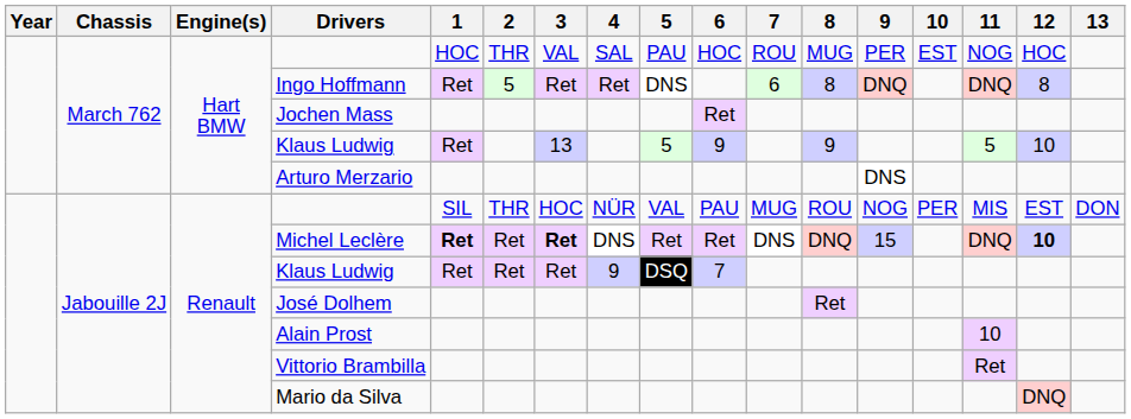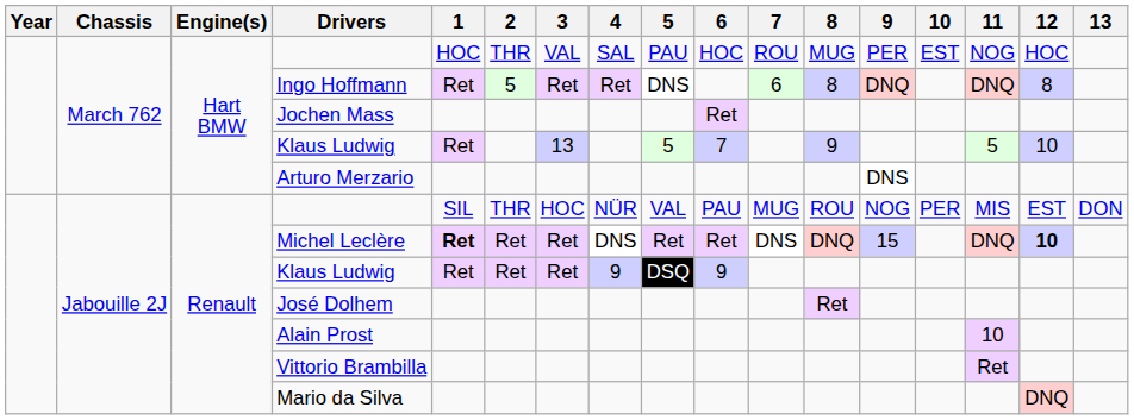 <table class="wikitable" style="text-align:center; font-size:85%">
 <tr>
 <th>Year</th>
 <th>Chassis</th>
 <th>Engine(s)</th>
 <th>Drivers</th>
 <th>1</th>
 <th>2</th>
 <th>3</th>
 <th>4</th>
 <th>5</th>
 <th>6</th>
 <th>7</th>
 <th>8</th>
 <th>9</th>
 <th>10</th>
 <th>11</th>
 <th>12</th>
 <th>13</th>
 </tr>
 <tr>
 <td rowspan="5"></td>
 <td rowspan="5"><a href='#'>March 762</a></td>
 <td rowspan="5"><a href='#'>Hart</a><br><a href='#'>BMW</a></td>
 <td></td>
 <td><a href='#'>HOC</a></td>
 <td><a href='#'>THR</a></td>
 <td><a href='#'>VAL</a></td>
 <td><a href='#'>SAL</a></td>
 <td><a href='#'>PAU</a></td>
 <td><a href='#'>HOC</a></td>
 <td><a href='#'>ROU</a></td>
 <td><a href='#'>MUG</a></td>
 <td><a href='#'>PER</a></td>
 <td><a href='#'>EST</a></td>
 <td><a href='#'>NOG</a></td>
 <td><a href='#'>HOC</a></td>
 <td></td>
 </tr>
 <tr>
 <td align="left"> <a href='#'>Ingo Hoffmann</a></td>
 <td style="background:#EFCFFF;">Ret</td>
 <td style="background:#DFFFDF;">5</td>
 <td style="background:#EFCFFF;">Ret</td>
 <td style="background:#EFCFFF;">Ret</td>
 <td style="background:#ffffff;">DNS</td>
 <td></td>
 <td style="background:#DFFFDF;">6</td>
 <td style="background:#cfcfff;">8</td>
 <td style="background:#FFCFCF;">DNQ</td>
 <td></td>
 <td style="background:#FFCFCF;">DNQ</td>
 <td style="background:#cfcfff;">8</td>
 <td></td>
 </tr>
 <tr>
 <td align="left"> <a href='#'>Jochen Mass</a></td>
 <td></td>
 <td></td>
 <td></td>
 <td></td>
 <td></td>
 <td style="background:#EFCFFF;">Ret</td>
 <td></td>
 <td></td>
 <td></td>
 <td></td>
 <td></td>
 <td></td>
 <td></td>
 </tr>
 <tr>
 <td align="left"> <a href='#'>Klaus Ludwig</a></td>
 <td style="background:#EFCFFF;">Ret</td>
 <td></td>
 <td style="background:#cfcfff;">13</td>
 <td></td>
 <td style="background:#DFFFDF;">5</td>
-<td style="background:#cfcfff;">9</td>
+<td style="background:#cfcfff;">7</td>
 <td></td>
 <td style="background:#cfcfff;">9</td>
 <td></td>
 <td></td>
 <td style="background:#DFFFDF;">5</td>
 <td style="background:#cfcfff;">10</td>
 <td></td>
 </tr>
 <tr>
 <td align="left"> <a href='#'>Arturo Merzario</a></td>
 <td></td>
 <td></td>
 <td></td>
 <td></td>
 <td></td>
 <td></td>
 <td></td>
 <td></td>
 <td style="background:#ffffff;">DNS</td>
 <td></td>
 <td></td>
 <td></td>
 <td></td>
 </tr>
 <tr>
 <td rowspan="7"></td>
 <td rowspan="7"><a href='#'>Jabouille 2J</a></td>
 <td rowspan="7"><a href='#'>Renault</a></td>
 <td></td>
 <td><a href='#'>SIL</a></td>
 <td><a href='#'>THR</a></td>
 <td><a href='#'>HOC</a></td>
 <td><a href='#'>NÜR</a></td>
 <td><a href='#'>VAL</a></td>
 <td><a href='#'>PAU</a></td>
 <td><a href='#'>MUG</a></td>
 <td><a href='#'>ROU</a></td>
 <td><a href='#'>NOG</a></td>
 <td><a href='#'>PER</a></td>
 <td><a href='#'>MIS</a></td>
 <td><a href='#'>EST</a></td>
 <td><a href='#'>DON</a></td>
 </tr>
 <tr>
 <td align="left"> <a href='#'>Michel Leclère</a></td>
 <td style="background:#EFCFFF;"><strong>Ret</strong></td>
 <td style="background:#EFCFFF;">Ret</td>
-<td style="background:#EFCFFF;"><strong>Ret</strong></td>
+<td style="background:#EFCFFF;">Ret</td>
 <td style="background:#ffffff;">DNS</td>
 <td style="background:#EFCFFF;">Ret</td>
 <td style="background:#EFCFFF;">Ret</td>
 <td style="background:#ffffff;">DNS</td>
 <td style="background:#FFCFCF;">DNQ</td>
 <td style="background:#cfcfff;">15</td>
 <td></td>
 <td style="background:#FFCFCF;">DNQ</td>
 <td style="background:#cfcfff;"><strong>10</strong></td>
 <td></td>
 </tr>
 <tr>
 <td align="left"> <a href='#'>Klaus Ludwig</a></td>
 <td style="background:#EFCFFF;">Ret</td>
 <td style="background:#EFCFFF;">Ret</td>
 <td style="background:#EFCFFF;">Ret</td>
 <td style="background:#cfcfff;">9</td>
 <td style="background:#000000; color:#ffffff">DSQ</td>
-<td style="background:#cfcfff;">7</td>
+<td style="background:#cfcfff;">9</td>
 <td></td>
 <td></td>
 <td></td>
 <td></td>
 <td></td>
 <td></td>
 <td></td>
 </tr>
 <tr>
 <td align="left"> <a href='#'>José Dolhem</a></td>
 <td></td>
 <td></td>
 <td></td>
 <td></td>
 <td></td>
 <td></td>
 <td></td>
 <td style="background:#EFCFFF;">Ret</td>
 <td></td>
 <td></td>
 <td></td>
 <td></td>
 <td></td>
 </tr>
 <tr>
 <td align="left"> <a href='#'>Alain Prost</a></td>
 <td></td>
 <td></td>
 <td></td>
 <td></td>
 <td></td>
 <td></td>
 <td></td>
 <td></td>
 <td></td>
 <td></td>
 <td style="background:#EFCFFF;">10</td>
 <td></td>
 <td></td>
 </tr>
 <tr>
 <td align="left"> <a href='#'>Vittorio Brambilla</a></td>
 <td></td>
 <td></td>
 <td></td>
 <td></td>
 <td></td>
 <td></td>
 <td></td>
 <td></td>
 <td></td>
 <td></td>
 <td style="background:#EFCFFF;">Ret</td>
 <td></td>
 <td></td>
 </tr>
 <tr>
 <td align="left"> Mario da Silva</td>
 <td></td>
 <td></td>
 <td></td>
 <td></td>
 <td></td>
 <td></td>
 <td></td>
 <td></td>
 <td></td>
 <td></td>
 <td></td>
 <td style="background:#FFCFCF;">DNQ</td>
 <td></td>
 </tr>
 </table>
